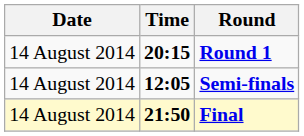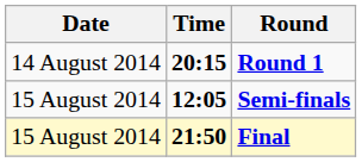 <table class="wikitable">
 <tr>
 <th>Date</th>
 <th>Time</th>
 <th>Round</th>
 </tr>
 <tr>
 <td>14 August 2014</td>
 <td><strong>20:15</strong></td>
 <td><strong><a href='#'>Round 1</a></strong></td>
 </tr>
 <tr>
-<td>14 August 2014</td>
+<td>15 August 2014</td>
 <td><strong>12:05</strong></td>
 <td><strong><a href='#'>Semi-finals</a></strong></td>
 </tr>
 <tr style=background:lemonchiffon>
-<td>14 August 2014</td>
+<td>15 August 2014</td>
 <td><strong>21:50</strong></td>
 <td><strong><a href='#'>Final</a></strong></td>
 </tr>
 </table>
